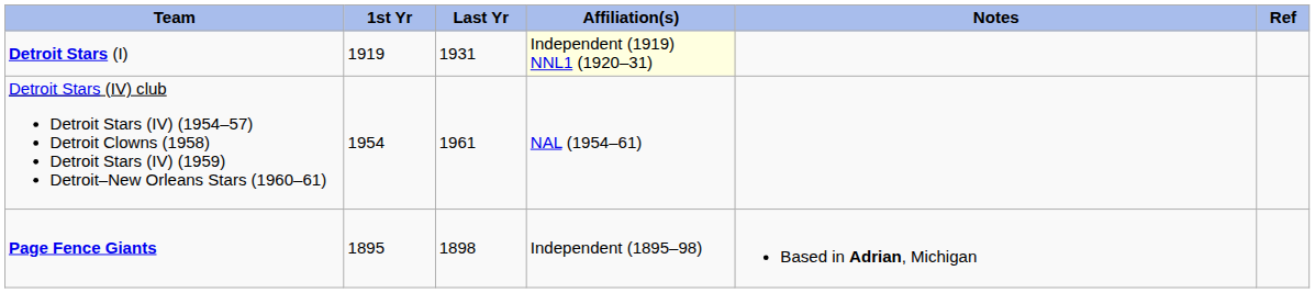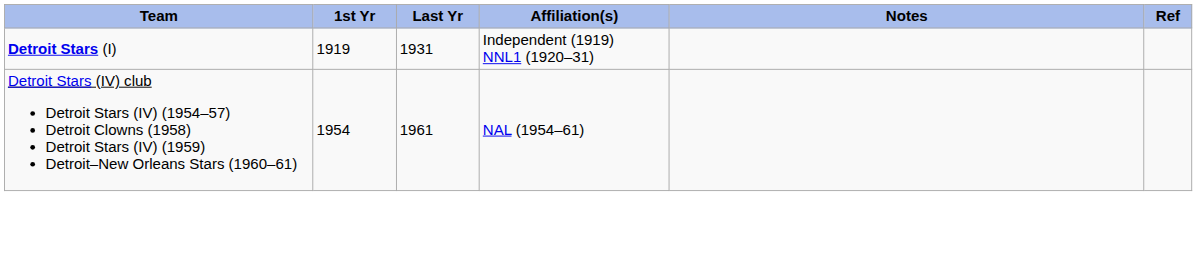 <table class="wikitable" style="width: 100%">
 <tr>
 <th style="background:#a8bdec; width:26%;">Team</th>
 <th style="width:7%; background:#a8bdec;">1st Yr</th>
 <th style="width:7%; background:#a8bdec;">Last Yr</th>
 <th style="width:16%; background:#a8bdec;">Affiliation(s)</th>
 <th style="width:40%; background:#a8bdec;">Notes</th>
 <th style="width:4%; background:#a8bdec;">Ref</th>
 </tr>
 <tr>
 <td><strong><a href='#'>Detroit Stars</a></strong> (I)</td>
 <td>1919</td>
 <td>1931</td>
-<td style="background: lightyellow;">Independent (1919)<br><a href='#'>NNL1</a> (1920–31)</td>
+<td>Independent (1919)<br><a href='#'>NNL1</a> (1920–31)</td>
 <td></td>
 <td></td>
 </tr>
 <tr id="Detroit Stars (IV)">
 <td><u><a href='#'>Detroit Stars</a> (IV) club</u><br><ul><li>Detroit Stars (IV) (1954–57)</li><li>Detroit Clowns (1958)</li><li>Detroit Stars (IV) (1959)</li><li>Detroit–New Orleans Stars (1960–61)</li></ul></td>
 <td>1954</td>
 <td>1961</td>
 <td><a href='#'>NAL</a> (1954–61)</td>
 <td></td>
 <td></td>
 </tr>
-<tr>
-<td><strong><a href='#'>Page Fence Giants</a></strong></td>
-<td>1895</td>
-<td>1898</td>
-<td>Independent (1895–98)</td>
-<td><br><ul><li>Based in <strong>Adrian</strong>, Michigan</li></ul></td>
-<td></td>
-</tr>
 </table>
